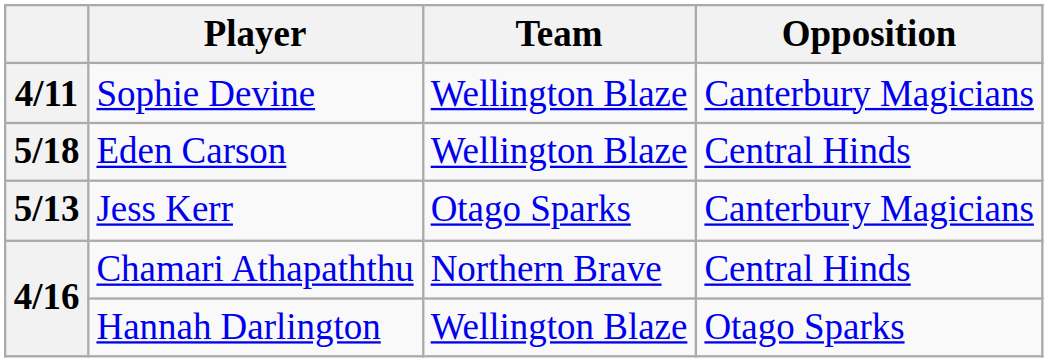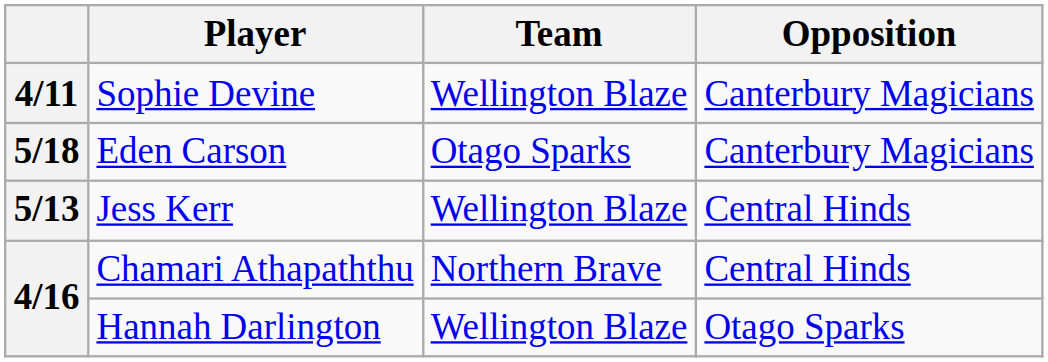 <table class="wikitable">
 <tr>
 <th></th>
 <th>Player</th>
 <th>Team</th>
 <th>Opposition</th>
 </tr>
 <tr>
 <th>4/11</th>
 <td><a href='#'>Sophie Devine</a></td>
 <td><a href='#'>Wellington Blaze</a></td>
 <td><a href='#'>Canterbury Magicians</a></td>
 </tr>
 <tr>
 <th>5/18</th>
 <td><a href='#'>Eden Carson</a></td>
-<td><a href='#'>Wellington Blaze</a></td>
-<td><a href='#'>Central Hinds</a></td>
+<td><a href='#'>Otago Sparks</a></td>
+<td><a href='#'>Canterbury Magicians</a></td>
 </tr>
 <tr>
 <th>5/13</th>
 <td><a href='#'>Jess Kerr</a></td>
-<td><a href='#'>Otago Sparks</a></td>
-<td><a href='#'>Canterbury Magicians</a></td>
+<td><a href='#'>Wellington Blaze</a></td>
+<td><a href='#'>Central Hinds</a></td>
 </tr>
 <tr>
 <th rowspan="2">4/16</th>
 <td><a href='#'>Chamari Athapaththu</a></td>
 <td><a href='#'>Northern Brave</a></td>
 <td><a href='#'>Central Hinds</a></td>
 </tr>
 <tr>
 <td><a href='#'>Hannah Darlington</a></td>
 <td><a href='#'>Wellington Blaze</a></td>
 <td><a href='#'>Otago Sparks</a></td>
 </tr>
 </table>
